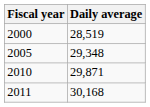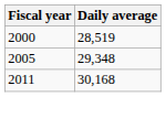 <table class="wikitable">
 <tr>
 <th>Fiscal year</th>
 <th>Daily average</th>
 </tr>
 <tr>
 <td>2000</td>
 <td>28,519</td>
 </tr>
 <tr>
 <td>2005</td>
 <td>29,348</td>
 </tr>
 <tr>
-<td>2010</td>
-<td>29,871</td>
-</tr>
-<tr>
 <td>2011</td>
 <td>30,168</td>
 </tr>
 </table>
